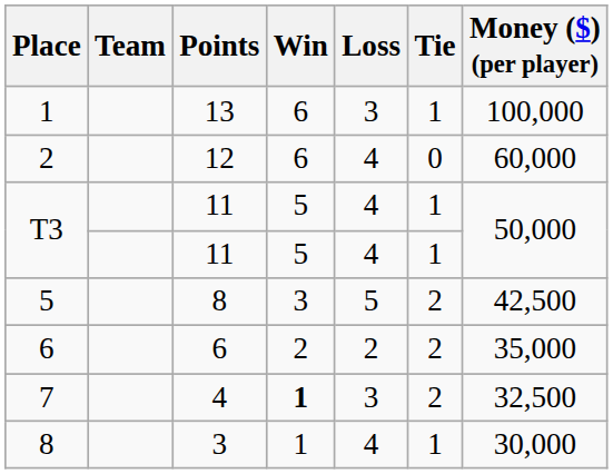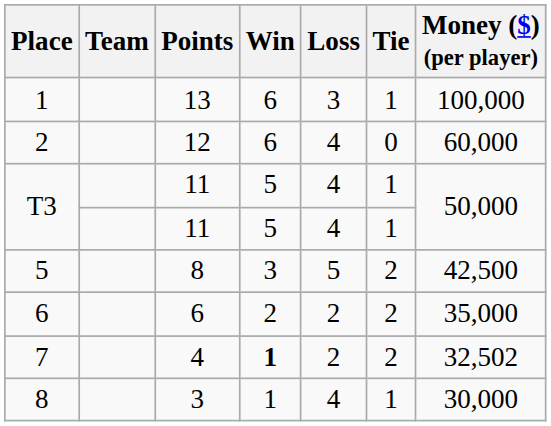 <table class=wikitable style=text-align:center>
 <tr>
 <th>Place</th>
 <th>Team</th>
 <th>Points</th>
 <th>Win</th>
 <th>Loss</th>
 <th>Tie</th>
 <th>Money (<a href='#'>$</a>)<br><small>(per player)</small></th>
 </tr>
 <tr>
 <td>1</td>
 <td align=left></td>
 <td>13</td>
 <td>6</td>
 <td>3</td>
 <td>1</td>
 <td>100,000</td>
 </tr>
 <tr>
 <td>2</td>
 <td align=left></td>
 <td>12</td>
 <td>6</td>
 <td>4</td>
 <td>0</td>
 <td>60,000</td>
 </tr>
 <tr>
 <td rowspan=2>T3</td>
 <td align=left></td>
 <td>11</td>
 <td>5</td>
 <td>4</td>
 <td>1</td>
 <td rowspan=2>50,000</td>
 </tr>
 <tr>
 <td align=left></td>
 <td>11</td>
 <td>5</td>
 <td>4</td>
 <td>1</td>
 </tr>
 <tr>
 <td>5</td>
 <td align=left></td>
 <td>8</td>
 <td>3</td>
 <td>5</td>
 <td>2</td>
 <td>42,500</td>
 </tr>
 <tr>
 <td>6</td>
 <td align=left></td>
 <td>6</td>
 <td>2</td>
 <td>2</td>
 <td>2</td>
 <td>35,000</td>
 </tr>
 <tr>
 <td>7</td>
 <td align=left></td>
 <td>4</td>
 <td><strong>1</strong></td>
-<td>3</td>
 <td>2</td>
-<td>32,500</td>
+<td>2</td>
+<td>32,502</td>
 </tr>
 <tr>
 <td>8</td>
 <td align=left></td>
 <td>3</td>
 <td>1</td>
 <td>4</td>
 <td>1</td>
 <td>30,000</td>
 </tr>
 </table>
